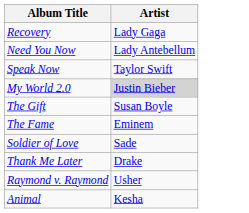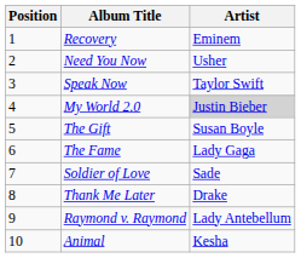 <table class="wikitable">
 <tr>
+<th>Position</th>
 <th>Album Title</th>
 <th>Artist</th>
 </tr>
 <tr>
+<td>1</td>
 <td><em><a href='#'>Recovery</a></em></td>
-<td><a href='#'>Lady Gaga</a></td>
+<td><a href='#'>Eminem</a></td>
 </tr>
 <tr>
+<td>2</td>
 <td><em><a href='#'>Need You Now</a></em></td>
-<td><a href='#'>Lady Antebellum</a></td>
+<td><a href='#'>Usher</a></td>
 </tr>
 <tr>
+<td>3</td>
 <td><em><a href='#'>Speak Now</a></em></td>
 <td><a href='#'>Taylor Swift</a></td>
 </tr>
 <tr>
+<td>4</td>
 <td><em><a href='#'>My World 2.0</a></em></td>
 <td style="background: lightgrey;"><a href='#'>Justin Bieber</a></td>
 </tr>
 <tr>
+<td>5</td>
 <td><em><a href='#'>The Gift</a></em></td>
 <td><a href='#'>Susan Boyle</a></td>
 </tr>
 <tr>
+<td>6</td>
 <td><em><a href='#'>The Fame</a></em></td>
-<td><a href='#'>Eminem</a></td>
+<td><a href='#'>Lady Gaga</a></td>
 </tr>
 <tr>
+<td>7</td>
 <td><em><a href='#'>Soldier of Love</a></em></td>
 <td><a href='#'>Sade</a></td>
 </tr>
 <tr>
+<td>8</td>
 <td><em><a href='#'>Thank Me Later</a></em></td>
 <td><a href='#'>Drake</a></td>
 </tr>
 <tr>
+<td>9</td>
 <td><em><a href='#'>Raymond v. Raymond</a></em></td>
-<td><a href='#'>Usher</a></td>
+<td><a href='#'>Lady Antebellum</a></td>
 </tr>
 <tr>
+<td>10</td>
 <td><em><a href='#'>Animal</a></em></td>
 <td><a href='#'>Kesha</a></td>
 </tr>
 </table>
